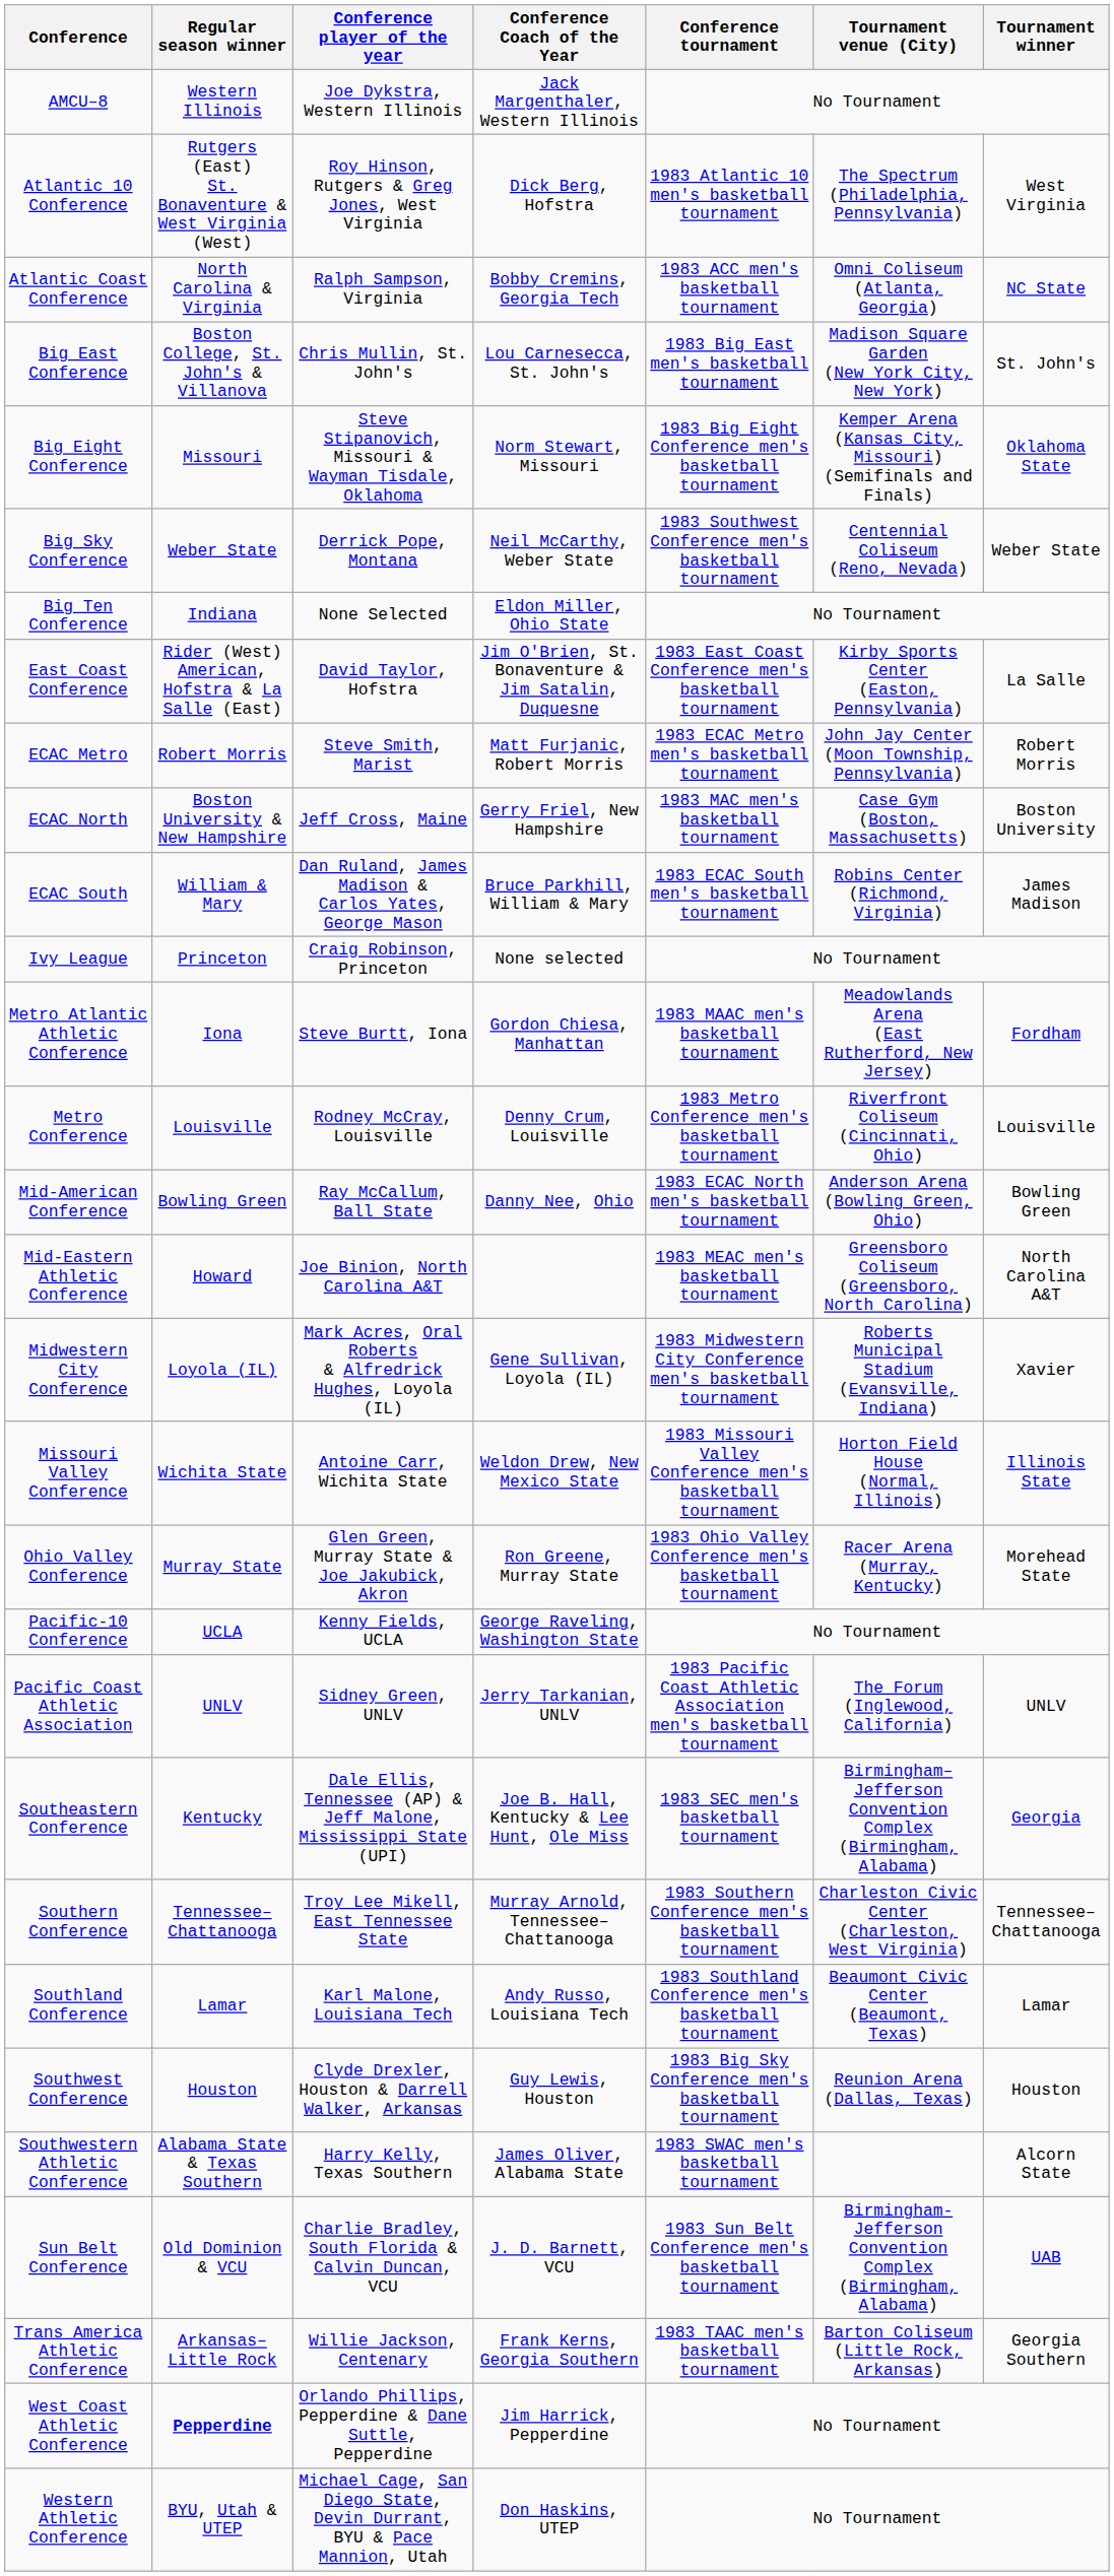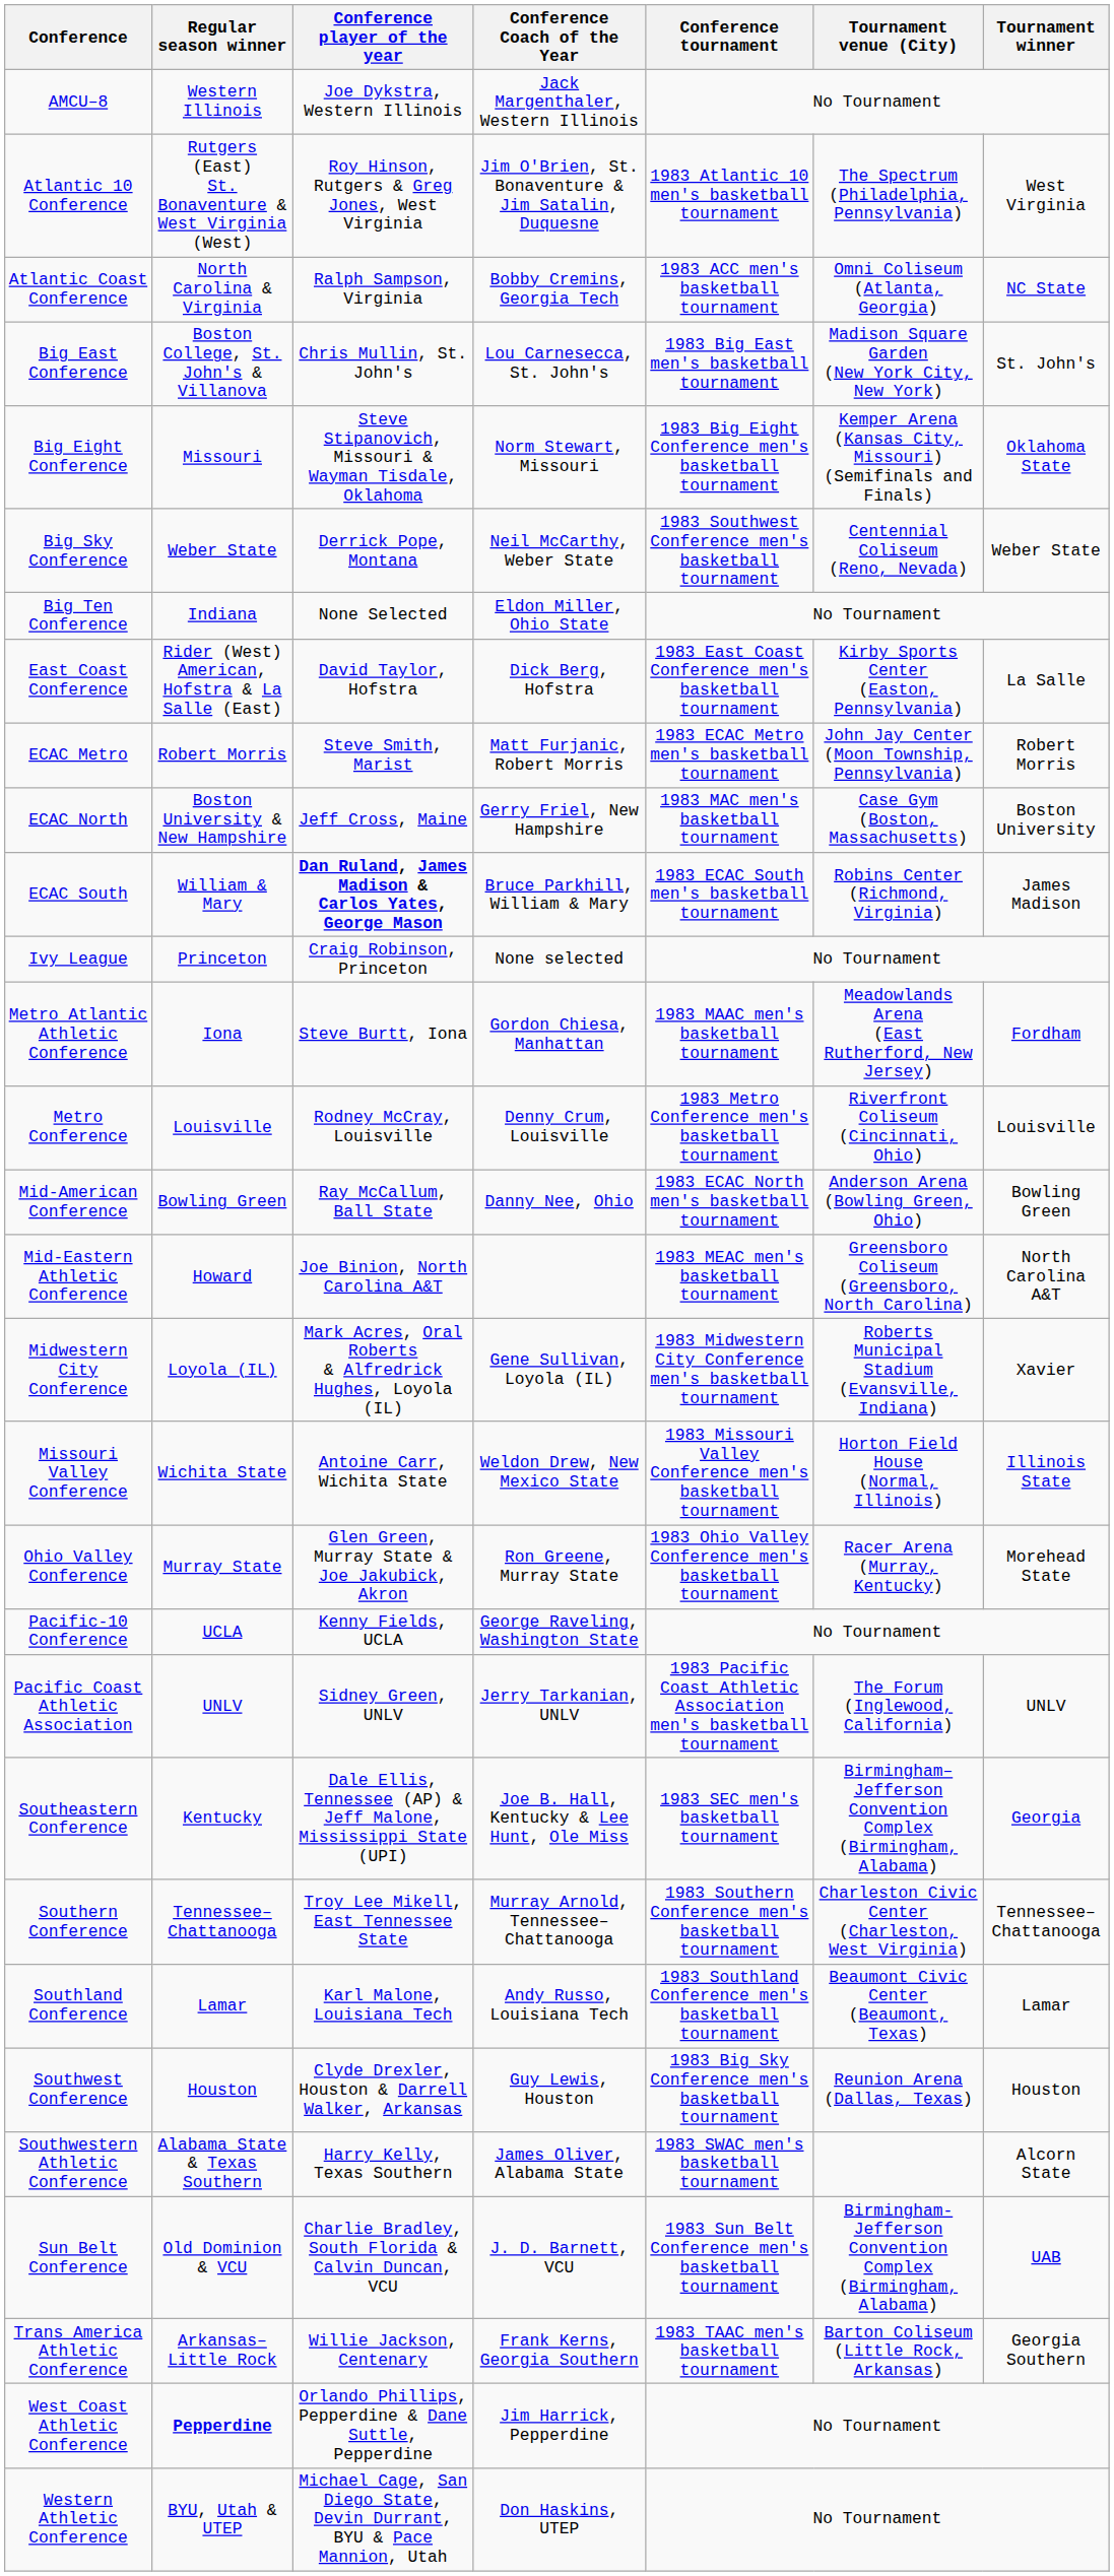 <table class="wikitable" style="text-align:center;">
 <tr>
 <th>Conference</th>
 <th>Regular <br> season winner</th>
 <th><a href='#'>Conference <br> player of the year</a></th>
 <th>Conference <br> Coach of the Year</th>
 <th>Conference <br> tournament</th>
 <th>Tournament <br> venue (City)</th>
 <th>Tournament <br> winner</th>
 </tr>
 <tr>
 <td><a href='#'>AMCU–8</a></td>
 <td><a href='#'>Western Illinois</a></td>
 <td><a href='#'>Joe Dykstra</a>, Western Illinois</td>
 <td><a href='#'>Jack Margenthaler</a>, Western Illinois</td>
 <td colspan=3>No Tournament</td>
 </tr>
 <tr>
 <td><a href='#'>Atlantic 10 Conference</a></td>
 <td><a href='#'>Rutgers</a> (East)<br><a href='#'>St. Bonaventure</a> & <a href='#'>West Virginia</a> (West)</td>
 <td><a href='#'>Roy Hinson</a>, Rutgers & <a href='#'>Greg Jones</a>, West Virginia</td>
-<td><a href='#'>Dick Berg</a>, Hofstra</td>
+<td><a href='#'>Jim O'Brien</a>, St. Bonaventure & <a href='#'>Jim Satalin</a>, <a href='#'>Duquesne</a></td>
 <td><a href='#'>1983 Atlantic 10 men's basketball tournament</a></td>
 <td><a href='#'>The Spectrum</a><br>(<a href='#'>Philadelphia, Pennsylvania</a>)</td>
 <td>West Virginia</td>
 </tr>
 <tr>
 <td><a href='#'>Atlantic Coast Conference</a></td>
 <td><a href='#'>North Carolina</a> & <a href='#'>Virginia</a></td>
 <td><a href='#'>Ralph Sampson</a>, Virginia</td>
 <td><a href='#'>Bobby Cremins</a>, <a href='#'>Georgia Tech</a></td>
 <td><a href='#'>1983 ACC men's basketball tournament</a></td>
 <td><a href='#'>Omni Coliseum</a><br>(<a href='#'>Atlanta, Georgia</a>)</td>
 <td><a href='#'>NC State</a></td>
 </tr>
 <tr>
 <td><a href='#'>Big East Conference</a></td>
 <td><a href='#'>Boston College</a>, <a href='#'>St. John's</a> & <a href='#'>Villanova</a></td>
 <td><a href='#'>Chris Mullin</a>, St. John's</td>
 <td><a href='#'>Lou Carnesecca</a>, St. John's</td>
 <td><a href='#'>1983 Big East men's basketball tournament</a></td>
 <td><a href='#'>Madison Square Garden</a><br>(<a href='#'>New York City, New York</a>)</td>
 <td>St. John's</td>
 </tr>
 <tr>
 <td><a href='#'>Big Eight Conference</a></td>
 <td><a href='#'>Missouri</a></td>
 <td><a href='#'>Steve Stipanovich</a>, Missouri &<br><a href='#'>Wayman Tisdale</a>, <a href='#'>Oklahoma</a></td>
 <td><a href='#'>Norm Stewart</a>, Missouri</td>
 <td><a href='#'>1983 Big Eight Conference men's basketball tournament</a></td>
 <td><a href='#'>Kemper Arena</a><br>(<a href='#'>Kansas City, Missouri</a>)<br>(Semifinals and Finals)</td>
 <td><a href='#'>Oklahoma State</a></td>
 </tr>
 <tr>
 <td><a href='#'>Big Sky Conference</a></td>
 <td><a href='#'>Weber State</a></td>
 <td><a href='#'>Derrick Pope</a>, <a href='#'>Montana</a></td>
 <td><a href='#'>Neil McCarthy</a>, Weber State</td>
 <td><a href='#'>1983 Southwest Conference men's basketball tournament</a></td>
 <td><a href='#'>Centennial Coliseum</a><br>(<a href='#'>Reno, Nevada</a>)</td>
 <td>Weber State</td>
 </tr>
 <tr>
 <td><a href='#'>Big Ten Conference</a></td>
 <td><a href='#'>Indiana</a></td>
 <td>None Selected</td>
 <td><a href='#'>Eldon Miller</a>, <a href='#'>Ohio State</a></td>
 <td colspan=3>No Tournament</td>
 </tr>
 <tr>
 <td><a href='#'>East Coast Conference</a></td>
 <td><a href='#'>Rider</a> (West)<br><a href='#'>American</a>, <a href='#'>Hofstra</a> & <a href='#'>La Salle</a> (East)</td>
 <td><a href='#'>David Taylor</a>, Hofstra</td>
-<td><a href='#'>Jim O'Brien</a>, St. Bonaventure & <a href='#'>Jim Satalin</a>, <a href='#'>Duquesne</a></td>
+<td><a href='#'>Dick Berg</a>, Hofstra</td>
 <td><a href='#'>1983 East Coast Conference men's basketball tournament</a></td>
 <td><a href='#'>Kirby Sports Center</a><br>(<a href='#'>Easton, Pennsylvania</a>)</td>
 <td>La Salle</td>
 </tr>
 <tr>
 <td><a href='#'>ECAC Metro</a></td>
 <td><a href='#'>Robert Morris</a></td>
 <td><a href='#'>Steve Smith</a>, <a href='#'>Marist</a></td>
 <td><a href='#'>Matt Furjanic</a>, Robert Morris</td>
 <td><a href='#'>1983 ECAC Metro men's basketball tournament</a></td>
 <td><a href='#'>John Jay Center</a><br>(<a href='#'>Moon Township, Pennsylvania</a>)</td>
 <td>Robert Morris</td>
 </tr>
 <tr>
 <td><a href='#'>ECAC North</a></td>
 <td><a href='#'>Boston University</a> & <a href='#'>New Hampshire</a></td>
 <td><a href='#'>Jeff Cross</a>, <a href='#'>Maine</a></td>
 <td><a href='#'>Gerry Friel</a>, New Hampshire</td>
 <td><a href='#'>1983 MAC men's basketball tournament</a></td>
 <td><a href='#'>Case Gym</a><br>(<a href='#'>Boston, Massachusetts</a>)</td>
 <td>Boston University</td>
 </tr>
 <tr>
 <td><a href='#'>ECAC South</a></td>
 <td><a href='#'>William & Mary</a></td>
-<td><a href='#'>Dan Ruland</a>, <a href='#'>James Madison</a> &<br><a href='#'>Carlos Yates</a>, <a href='#'>George Mason</a></td>
+<td><strong><a href='#'>Dan Ruland</a>, <a href='#'>James Madison</a> &<br><a href='#'>Carlos Yates</a>, <a href='#'>George Mason</a></strong></td>
 <td><a href='#'>Bruce Parkhill</a>, William & Mary</td>
 <td><a href='#'>1983 ECAC South men's basketball tournament</a></td>
 <td><a href='#'>Robins Center</a><br>(<a href='#'>Richmond, Virginia</a>)</td>
 <td>James Madison</td>
 </tr>
 <tr>
 <td><a href='#'>Ivy League</a></td>
 <td><a href='#'>Princeton</a></td>
 <td><a href='#'>Craig Robinson</a>, Princeton</td>
 <td>None selected</td>
 <td colspan=3>No Tournament</td>
 </tr>
 <tr>
 <td><a href='#'>Metro Atlantic Athletic Conference</a></td>
 <td><a href='#'>Iona</a></td>
 <td><a href='#'>Steve Burtt</a>, Iona</td>
 <td><a href='#'>Gordon Chiesa</a>, <a href='#'>Manhattan</a></td>
 <td><a href='#'>1983 MAAC men's basketball tournament</a></td>
 <td><a href='#'>Meadowlands Arena</a><br>(<a href='#'>East Rutherford, New Jersey</a>)</td>
 <td><a href='#'>Fordham</a></td>
 </tr>
 <tr>
 <td><a href='#'>Metro Conference</a></td>
 <td><a href='#'>Louisville</a></td>
 <td><a href='#'>Rodney McCray</a>, Louisville</td>
 <td><a href='#'>Denny Crum</a>, Louisville</td>
 <td><a href='#'>1983 Metro Conference men's basketball tournament</a></td>
 <td><a href='#'>Riverfront Coliseum</a><br>(<a href='#'>Cincinnati, Ohio</a>)</td>
 <td>Louisville</td>
 </tr>
 <tr>
 <td><a href='#'>Mid-American Conference</a></td>
 <td><a href='#'>Bowling Green</a></td>
 <td><a href='#'>Ray McCallum</a>, <a href='#'>Ball State</a></td>
 <td><a href='#'>Danny Nee</a>, <a href='#'>Ohio</a></td>
 <td><a href='#'>1983 ECAC North men's basketball tournament</a></td>
 <td><a href='#'>Anderson Arena</a><br>(<a href='#'>Bowling Green, Ohio</a>)</td>
 <td>Bowling Green</td>
 </tr>
 <tr>
 <td><a href='#'>Mid-Eastern Athletic Conference</a></td>
 <td><a href='#'>Howard</a></td>
 <td><a href='#'>Joe Binion</a>, <a href='#'>North Carolina A&T</a></td>
 <td></td>
 <td><a href='#'>1983 MEAC men's basketball tournament</a></td>
 <td><a href='#'>Greensboro Coliseum</a><br>(<a href='#'>Greensboro, North Carolina</a>)</td>
 <td>North Carolina A&T</td>
 </tr>
 <tr>
 <td><a href='#'>Midwestern City Conference</a></td>
 <td><a href='#'>Loyola (IL)</a></td>
 <td><a href='#'>Mark Acres</a>, <a href='#'>Oral Roberts</a><br>& <a href='#'>Alfredrick Hughes</a>, Loyola (IL)</td>
 <td><a href='#'>Gene Sullivan</a>, Loyola (IL)</td>
 <td><a href='#'>1983 Midwestern City Conference men's basketball tournament</a></td>
 <td><a href='#'>Roberts Municipal Stadium</a><br>(<a href='#'>Evansville, Indiana</a>)</td>
 <td>Xavier</td>
 </tr>
 <tr>
 <td><a href='#'>Missouri Valley Conference</a></td>
 <td><a href='#'>Wichita State</a></td>
 <td><a href='#'>Antoine Carr</a>, Wichita State</td>
 <td><a href='#'>Weldon Drew</a>, <a href='#'>New Mexico State</a></td>
 <td><a href='#'>1983 Missouri Valley Conference men's basketball tournament</a></td>
 <td><a href='#'>Horton Field House</a><br>(<a href='#'>Normal, Illinois</a>)</td>
 <td><a href='#'>Illinois State</a></td>
 </tr>
 <tr>
 <td><a href='#'>Ohio Valley Conference</a></td>
 <td><a href='#'>Murray State</a></td>
 <td><a href='#'>Glen Green</a>, Murray State & <a href='#'>Joe Jakubick</a>, <a href='#'>Akron</a></td>
 <td><a href='#'>Ron Greene</a>, Murray State</td>
 <td><a href='#'>1983 Ohio Valley Conference men's basketball tournament</a></td>
 <td><a href='#'>Racer Arena</a><br>(<a href='#'>Murray, Kentucky</a>)</td>
 <td>Morehead State</td>
 </tr>
 <tr>
 <td><a href='#'>Pacific-10 Conference</a></td>
 <td><a href='#'>UCLA</a></td>
 <td><a href='#'>Kenny Fields</a>, UCLA</td>
 <td><a href='#'>George Raveling</a>, <a href='#'>Washington State</a></td>
 <td colspan=3>No Tournament</td>
 </tr>
 <tr>
 <td><a href='#'>Pacific Coast Athletic Association</a></td>
 <td><a href='#'>UNLV</a></td>
 <td><a href='#'>Sidney Green</a>, UNLV</td>
 <td><a href='#'>Jerry Tarkanian</a>, UNLV</td>
 <td><a href='#'>1983 Pacific Coast Athletic Association men's basketball tournament</a></td>
 <td><a href='#'>The Forum</a><br>(<a href='#'>Inglewood, California</a>)</td>
 <td>UNLV</td>
 </tr>
 <tr>
 <td><a href='#'>Southeastern Conference</a></td>
 <td><a href='#'>Kentucky</a></td>
 <td><a href='#'>Dale Ellis</a>, <a href='#'>Tennessee</a> (AP) & <a href='#'>Jeff Malone</a>, <a href='#'>Mississippi State</a> (UPI)<br></td>
 <td><a href='#'>Joe B. Hall</a>, Kentucky & <a href='#'>Lee Hunt</a>, <a href='#'>Ole Miss</a></td>
 <td><a href='#'>1983 SEC men's basketball tournament</a></td>
 <td><a href='#'>Birmingham–Jefferson Convention Complex</a><br>(<a href='#'>Birmingham, Alabama</a>)</td>
 <td><a href='#'>Georgia</a></td>
 </tr>
 <tr>
 <td><a href='#'>Southern Conference</a></td>
 <td><a href='#'>Tennessee–Chattanooga</a></td>
 <td><a href='#'>Troy Lee Mikell</a>, <a href='#'>East Tennessee State</a></td>
 <td><a href='#'>Murray Arnold</a>, Tennessee–Chattanooga</td>
 <td><a href='#'>1983 Southern Conference men's basketball tournament</a></td>
 <td><a href='#'>Charleston Civic Center</a><br>(<a href='#'>Charleston, West Virginia</a>)</td>
 <td>Tennessee–Chattanooga</td>
 </tr>
 <tr>
 <td><a href='#'>Southland Conference</a></td>
 <td><a href='#'>Lamar</a></td>
 <td><a href='#'>Karl Malone</a>, <a href='#'>Louisiana Tech</a></td>
 <td><a href='#'>Andy Russo</a>, Louisiana Tech</td>
 <td><a href='#'>1983 Southland Conference men's basketball tournament</a></td>
 <td><a href='#'>Beaumont Civic Center</a><br>(<a href='#'>Beaumont, Texas</a>)</td>
 <td>Lamar</td>
 </tr>
 <tr>
 <td><a href='#'>Southwest Conference</a></td>
 <td><a href='#'>Houston</a></td>
 <td><a href='#'>Clyde Drexler</a>, Houston & <a href='#'>Darrell Walker</a>, <a href='#'>Arkansas</a></td>
 <td><a href='#'>Guy Lewis</a>, Houston</td>
 <td><a href='#'>1983 Big Sky Conference men's basketball tournament</a></td>
 <td><a href='#'>Reunion Arena</a><br>(<a href='#'>Dallas, Texas</a>)</td>
 <td>Houston</td>
 </tr>
 <tr>
 <td><a href='#'>Southwestern Athletic Conference</a></td>
 <td><a href='#'>Alabama State</a> & <a href='#'>Texas Southern</a></td>
 <td><a href='#'>Harry Kelly</a>, Texas Southern</td>
 <td><a href='#'>James Oliver</a>, Alabama State</td>
 <td><a href='#'>1983 SWAC men's basketball tournament</a></td>
 <td></td>
 <td>Alcorn State</td>
 </tr>
 <tr>
 <td><a href='#'>Sun Belt Conference</a></td>
 <td><a href='#'>Old Dominion</a> & <a href='#'>VCU</a></td>
 <td><a href='#'>Charlie Bradley</a>, <a href='#'>South Florida</a> & <a href='#'>Calvin Duncan</a>, VCU</td>
 <td><a href='#'>J. D. Barnett</a>, VCU</td>
 <td><a href='#'>1983 Sun Belt Conference men's basketball tournament</a></td>
 <td><a href='#'>Birmingham-Jefferson Convention Complex</a><br>(<a href='#'>Birmingham, Alabama</a>)</td>
 <td><a href='#'>UAB</a></td>
 </tr>
 <tr>
 <td><a href='#'>Trans America Athletic Conference</a></td>
 <td><a href='#'>Arkansas–Little Rock</a></td>
 <td><a href='#'>Willie Jackson</a>, <a href='#'>Centenary</a></td>
 <td><a href='#'>Frank Kerns</a>, <a href='#'>Georgia Southern</a></td>
 <td><a href='#'>1983 TAAC men's basketball tournament</a></td>
 <td><a href='#'>Barton Coliseum</a><br>(<a href='#'>Little Rock, Arkansas</a>)</td>
 <td>Georgia Southern</td>
 </tr>
 <tr>
 <td><a href='#'>West Coast Athletic Conference</a></td>
 <td><strong><a href='#'>Pepperdine</a></strong></td>
 <td><a href='#'>Orlando Phillips</a>, Pepperdine & <a href='#'>Dane Suttle</a>, Pepperdine</td>
 <td><a href='#'>Jim Harrick</a>, Pepperdine</td>
 <td colspan=3>No Tournament</td>
 </tr>
 <tr>
 <td><a href='#'>Western Athletic Conference</a></td>
 <td><a href='#'>BYU</a>, <a href='#'>Utah</a> & <a href='#'>UTEP</a></td>
 <td><a href='#'>Michael Cage</a>, <a href='#'>San Diego State</a>, <a href='#'>Devin Durrant</a>, BYU & <a href='#'>Pace Mannion</a>, Utah</td>
 <td><a href='#'>Don Haskins</a>, UTEP</td>
 <td colspan=3>No Tournament</td>
 </tr>
 </table>
